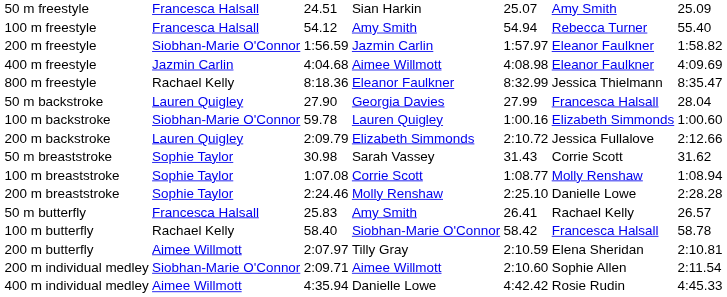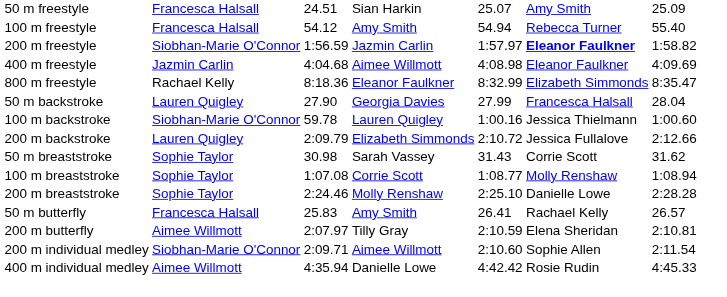 <table>
 <tr>
 <td>50 m freestyle</td>
 <td><a href='#'>Francesca Halsall</a></td>
 <td>24.51</td>
 <td>Sian Harkin</td>
 <td>25.07</td>
 <td><a href='#'>Amy Smith</a></td>
 <td>25.09</td>
 </tr>
 <tr>
 <td>100 m freestyle</td>
 <td><a href='#'>Francesca Halsall</a></td>
 <td>54.12</td>
 <td><a href='#'>Amy Smith</a></td>
 <td>54.94</td>
 <td><a href='#'>Rebecca Turner</a></td>
 <td>55.40</td>
 </tr>
 <tr>
 <td>200 m freestyle</td>
 <td><a href='#'>Siobhan-Marie O'Connor</a></td>
 <td>1:56.59</td>
 <td><a href='#'>Jazmin Carlin</a></td>
 <td>1:57.97</td>
-<td><a href='#'>Eleanor Faulkner</a></td>
+<td><strong><a href='#'>Eleanor Faulkner</a></strong></td>
 <td>1:58.82</td>
 </tr>
 <tr>
 <td>400 m freestyle</td>
 <td><a href='#'>Jazmin Carlin</a></td>
 <td>4:04.68</td>
 <td><a href='#'>Aimee Willmott</a></td>
 <td>4:08.98</td>
 <td><a href='#'>Eleanor Faulkner</a></td>
 <td>4:09.69</td>
 </tr>
 <tr>
 <td>800 m freestyle</td>
 <td>Rachael Kelly</td>
 <td>8:18.36</td>
 <td><a href='#'>Eleanor Faulkner</a></td>
 <td>8:32.99</td>
-<td>Jessica Thielmann</td>
+<td><a href='#'>Elizabeth Simmonds</a></td>
 <td>8:35.47</td>
 </tr>
 <tr>
 <td>50 m backstroke</td>
 <td><a href='#'>Lauren Quigley</a></td>
 <td>27.90</td>
 <td><a href='#'>Georgia Davies</a></td>
 <td>27.99</td>
 <td><a href='#'>Francesca Halsall</a></td>
 <td>28.04</td>
 </tr>
 <tr>
 <td>100 m backstroke</td>
 <td><a href='#'>Siobhan-Marie O'Connor</a></td>
 <td>59.78</td>
 <td><a href='#'>Lauren Quigley</a></td>
 <td>1:00.16</td>
-<td><a href='#'>Elizabeth Simmonds</a></td>
+<td>Jessica Thielmann</td>
 <td>1:00.60</td>
 </tr>
 <tr>
 <td>200 m backstroke</td>
 <td><a href='#'>Lauren Quigley</a></td>
 <td>2:09.79</td>
 <td><a href='#'>Elizabeth Simmonds</a></td>
 <td>2:10.72</td>
 <td>Jessica Fullalove</td>
 <td>2:12.66</td>
 </tr>
 <tr>
 <td>50 m breaststroke</td>
 <td><a href='#'>Sophie Taylor</a></td>
 <td>30.98</td>
 <td>Sarah Vassey</td>
 <td>31.43</td>
 <td>Corrie Scott</td>
 <td>31.62</td>
 </tr>
 <tr>
 <td>100 m breaststroke</td>
 <td><a href='#'>Sophie Taylor</a></td>
 <td>1:07.08</td>
 <td><a href='#'>Corrie Scott</a></td>
 <td>1:08.77</td>
 <td><a href='#'>Molly Renshaw</a></td>
 <td>1:08.94</td>
 </tr>
 <tr>
 <td>200 m breaststroke</td>
 <td><a href='#'>Sophie Taylor</a></td>
 <td>2:24.46</td>
 <td><a href='#'>Molly Renshaw</a></td>
 <td>2:25.10</td>
 <td>Danielle Lowe</td>
 <td>2:28.28</td>
 </tr>
 <tr>
 <td>50 m butterfly</td>
 <td><a href='#'>Francesca Halsall</a></td>
 <td>25.83</td>
 <td><a href='#'>Amy Smith</a></td>
 <td>26.41</td>
 <td>Rachael Kelly</td>
 <td>26.57</td>
 </tr>
 <tr>
-<td>100 m butterfly</td>
-<td>Rachael Kelly</td>
-<td>58.40</td>
-<td><a href='#'>Siobhan-Marie O'Connor</a></td>
-<td>58.42</td>
-<td><a href='#'>Francesca Halsall</a></td>
-<td>58.78</td>
-</tr>
-<tr>
 <td>200 m butterfly</td>
 <td><a href='#'>Aimee Willmott</a></td>
 <td>2:07.97</td>
 <td>Tilly Gray</td>
 <td>2:10.59</td>
 <td>Elena Sheridan</td>
 <td>2:10.81</td>
 </tr>
 <tr>
 <td>200 m individual medley</td>
 <td><a href='#'>Siobhan-Marie O'Connor</a></td>
 <td>2:09.71</td>
 <td><a href='#'>Aimee Willmott</a></td>
 <td>2:10.60</td>
 <td>Sophie Allen</td>
 <td>2:11.54</td>
 </tr>
 <tr>
 <td>400 m individual medley</td>
 <td><a href='#'>Aimee Willmott</a></td>
 <td>4:35.94</td>
 <td>Danielle Lowe</td>
 <td>4:42.42</td>
 <td>Rosie Rudin</td>
 <td>4:45.33</td>
 </tr>
 </table>
